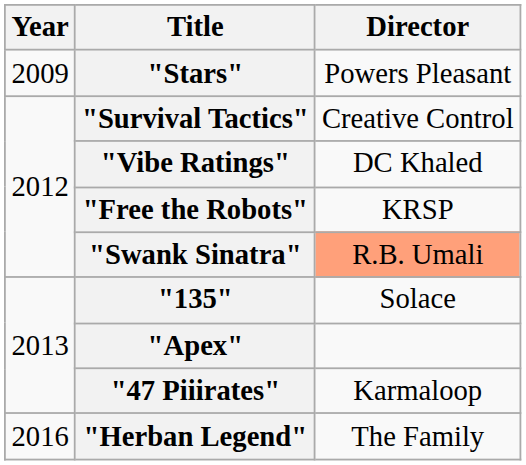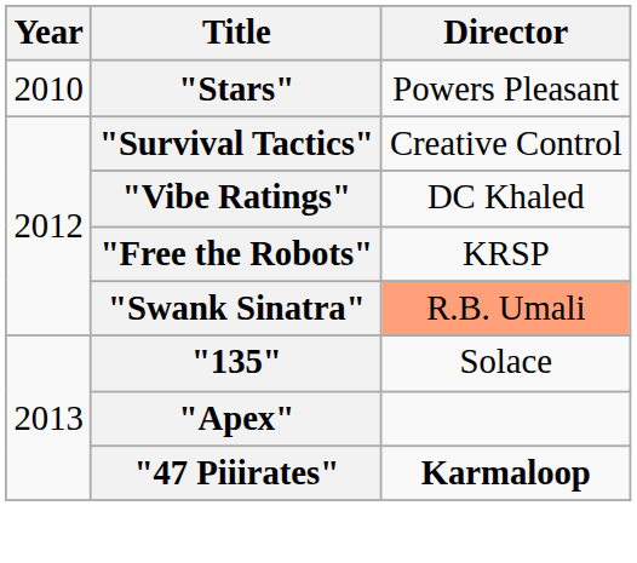 <table class="wikitable plainrowheaders" style="text-align:center;">
 <tr>
 <th scope="col">Year</th>
 <th scope="col">Title</th>
 <th scope="col">Director</th>
 </tr>
 <tr>
-<td>2009</td>
+<td>2010</td>
 <th scope="row">"Stars"</th>
 <td>Powers Pleasant</td>
 </tr>
 <tr>
 <td rowspan="4">2012</td>
 <th scope="row">"Survival Tactics" </th>
 <td>Creative Control</td>
 </tr>
 <tr>
 <th scope="row">"Vibe Ratings"</th>
 <td>DC Khaled</td>
 </tr>
 <tr>
 <th scope="row">"Free the Robots"</th>
 <td>KRSP</td>
 </tr>
 <tr>
 <th scope="row">"Swank Sinatra" </th>
 <td style="background: lightsalmon;">R.B. Umali</td>
 </tr>
 <tr>
 <td rowspan="3">2013</td>
 <th scope="row">"135"</th>
 <td>Solace</td>
 </tr>
 <tr>
 <th scope="row">"Apex"</th>
 </tr>
 <tr>
 <th scope="row">"47 Piiirates" </th>
-<td>Karmaloop</td>
-</tr>
-<tr>
-<td>2016</td>
-<th scope="row">"Herban Legend"</th>
-<td>The Family</td>
+<td><strong>Karmaloop</strong></td>
 </tr>
 </table>
